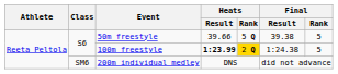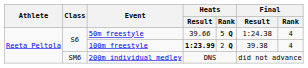 <table class=wikitable style="font-size:90%">
 <tr>
 <th rowspan="2">Athlete</th>
 <th rowspan="2">Class</th>
 <th rowspan="2">Event</th>
 <th colspan="2">Heats</th>
 <th colspan="2">Final</th>
 </tr>
 <tr>
 <th>Result</th>
 <th>Rank</th>
 <th>Result</th>
 <th>Rank</th>
 </tr>
 <tr>
 <td rowspan="3"><a href='#'>Reeta Peltola</a></td>
 <td rowspan="2" style="text-align:center;">S6</td>
 <td><a href='#'>50m freestyle</a></td>
 <td style="text-align:center;">39.66</td>
 <td style="text-align:center;">5 <strong>Q</strong></td>
-<td style="text-align:center;">39.38</td>
-<td style="text-align:center;">5</td>
+<td style="text-align:center;">1:24.38</td>
+<td style="text-align:center;">4</td>
 </tr>
 <tr>
 <td><a href='#'>100m freestyle</a></td>
 <td style="text-align:center;"><strong>1:23.99</strong></td>
-<td style="background: gold; text-align:center;">2 <strong>Q</strong></td>
-<td style="text-align:center;">1:24.38</td>
-<td style="text-align:center;">5</td>
+<td style="text-align:center;">2 <strong>Q</strong></td>
+<td style="text-align:center;">39.38</td>
+<td style="text-align:center;">4</td>
 </tr>
 <tr>
 <td style="text-align:center;">SM6</td>
 <td><a href='#'>200m individual medley</a></td>
 <td style="text-align:center;" colspan="2">DNS</td>
 <td style="text-align:center;" colspan="2">did not advance</td>
 </tr>
 </table>
